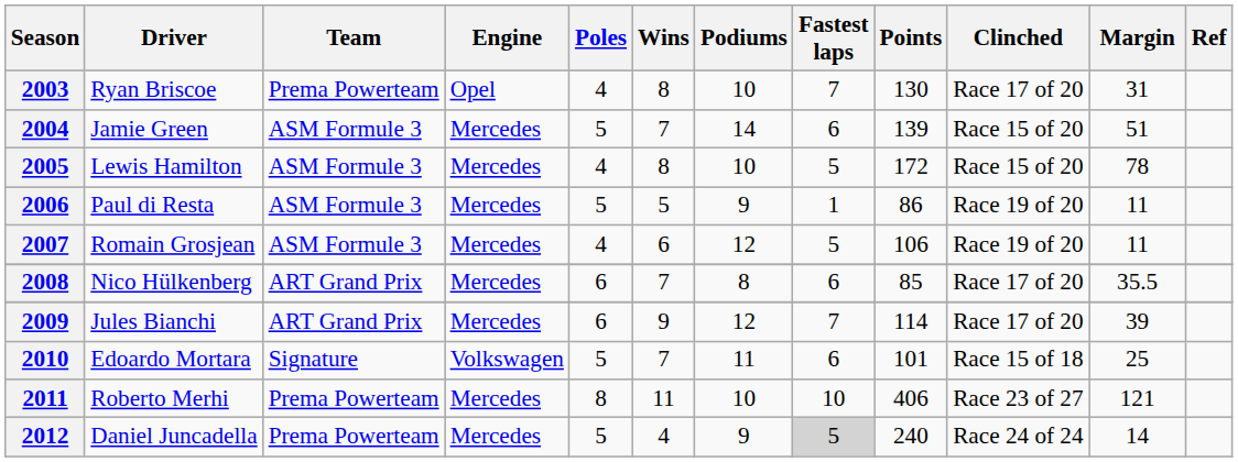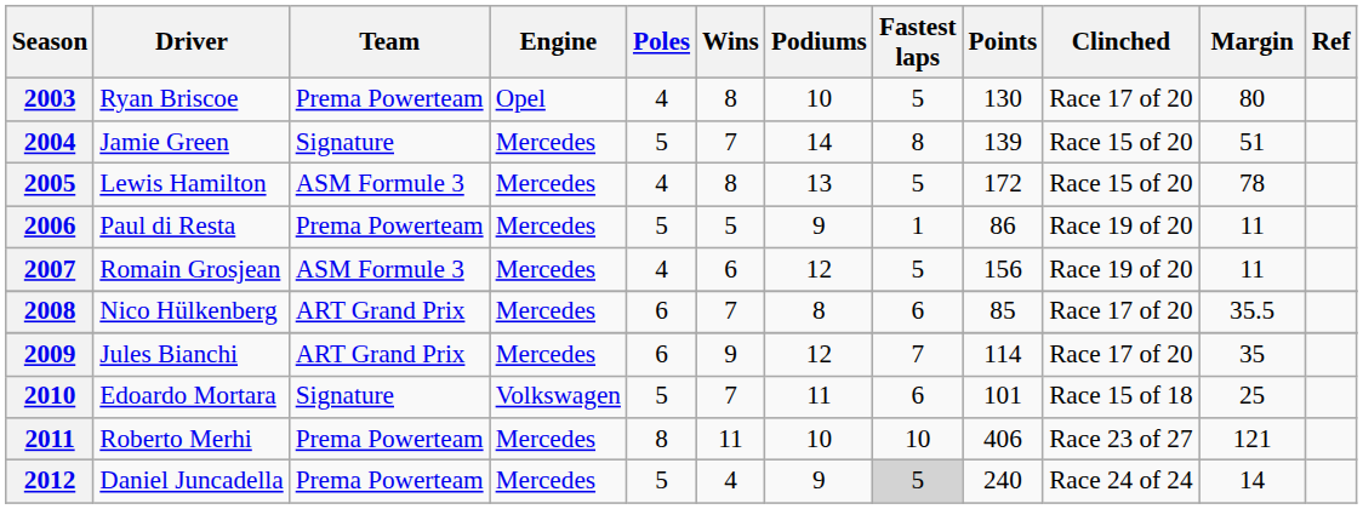 <table class="wikitable sortable" style="font-size:85%; text-align:center;">
 <tr>
 <th scope=col>Season</th>
 <th scope=col>Driver</th>
 <th scope=col>Team</th>
 <th scope=col>Engine</th>
 <th scope=col><a href='#'>Poles</a></th>
 <th scope=col>Wins</th>
 <th scope=col>Podiums</th>
 <th scope=col width="40">Fastest laps</th>
 <th scope=col>Points</th>
 <th scope=col>Clinched</th>
 <th scope=col width="50">Margin</th>
 <th scope=col class=unsortable>Ref</th>
 </tr>
 <tr>
 <th><a href='#'>2003</a></th>
 <td align=left> <a href='#'>Ryan Briscoe</a></td>
 <td align=left> <a href='#'>Prema Powerteam</a></td>
 <td align=left><a href='#'>Opel</a></td>
 <td>4</td>
 <td>8</td>
 <td>10</td>
-<td>7</td>
+<td>5</td>
 <td>130</td>
 <td>Race 17 of 20</td>
-<td>31</td>
+<td>80</td>
 <td></td>
 </tr>
 <tr>
 <th><a href='#'>2004</a></th>
 <td align=left> <a href='#'>Jamie Green</a></td>
-<td align=left> <a href='#'>ASM Formule 3</a></td>
+<td align=left> <a href='#'>Signature</a></td>
 <td align=left><a href='#'>Mercedes</a></td>
 <td>5</td>
 <td>7</td>
 <td>14</td>
-<td>6</td>
+<td>8</td>
 <td>139</td>
 <td>Race 15 of 20</td>
 <td>51</td>
 <td></td>
 </tr>
 <tr>
 <th><a href='#'>2005</a></th>
 <td align=left> <a href='#'>Lewis Hamilton</a></td>
 <td align=left> <a href='#'>ASM Formule 3</a></td>
 <td align=left><a href='#'>Mercedes</a></td>
 <td>4</td>
 <td>8</td>
-<td>10</td>
+<td>13</td>
 <td>5</td>
 <td>172</td>
 <td>Race 15 of 20</td>
 <td>78</td>
 <td></td>
 </tr>
 <tr>
 <th><a href='#'>2006</a></th>
 <td align=left> <a href='#'>Paul di Resta</a></td>
-<td align=left> <a href='#'>ASM Formule 3</a></td>
+<td align=left> <a href='#'>Prema Powerteam</a></td>
 <td align=left><a href='#'>Mercedes</a></td>
 <td>5</td>
 <td>5</td>
 <td>9</td>
 <td>1</td>
 <td>86</td>
 <td>Race 19 of 20</td>
 <td>11</td>
 <td></td>
 </tr>
 <tr>
 <th><a href='#'>2007</a></th>
 <td align=left> <a href='#'>Romain Grosjean</a></td>
 <td align=left> <a href='#'>ASM Formule 3</a></td>
 <td align=left><a href='#'>Mercedes</a></td>
 <td>4</td>
 <td>6</td>
 <td>12</td>
 <td>5</td>
-<td>106</td>
+<td>156</td>
 <td>Race 19 of 20</td>
 <td>11</td>
 <td></td>
 </tr>
 <tr>
 </tr>
 <tr>
 <th><a href='#'>2008</a></th>
 <td align=left> <a href='#'>Nico Hülkenberg</a></td>
 <td align=left> <a href='#'>ART Grand Prix</a></td>
 <td align=left><a href='#'>Mercedes</a></td>
 <td>6</td>
 <td>7</td>
 <td>8</td>
 <td>6</td>
 <td>85</td>
 <td>Race 17 of 20</td>
 <td>35.5</td>
 <td></td>
 </tr>
 <tr>
 </tr>
 <tr>
 <th><a href='#'>2009</a></th>
 <td align=left> <a href='#'>Jules Bianchi</a></td>
 <td align=left> <a href='#'>ART Grand Prix</a></td>
 <td align=left><a href='#'>Mercedes</a></td>
 <td>6</td>
 <td>9</td>
 <td>12</td>
 <td>7</td>
 <td>114</td>
 <td>Race 17 of 20</td>
-<td>39</td>
+<td>35</td>
 <td></td>
 </tr>
 <tr>
 <th><a href='#'>2010</a></th>
 <td align=left> <a href='#'>Edoardo Mortara</a></td>
 <td align=left> <a href='#'>Signature</a></td>
 <td align=left><a href='#'>Volkswagen</a></td>
 <td>5</td>
 <td>7</td>
 <td>11</td>
 <td>6</td>
 <td>101</td>
 <td>Race 15 of 18</td>
 <td>25</td>
 <td></td>
 </tr>
 <tr>
 <th><a href='#'>2011</a></th>
 <td align=left> <a href='#'>Roberto Merhi</a></td>
 <td align=left> <a href='#'>Prema Powerteam</a></td>
 <td align=left><a href='#'>Mercedes</a></td>
 <td>8</td>
 <td>11</td>
 <td>10</td>
 <td>10</td>
 <td>406</td>
 <td>Race 23 of 27</td>
 <td>121</td>
 <td></td>
 </tr>
 <tr>
 <th><a href='#'>2012</a></th>
 <td align=left> <a href='#'>Daniel Juncadella</a></td>
 <td align=left> <a href='#'>Prema Powerteam</a></td>
 <td align=left><a href='#'>Mercedes</a></td>
 <td>5</td>
 <td>4</td>
 <td>9</td>
 <td style="background: lightgrey;">5</td>
 <td>240</td>
 <td>Race 24 of 24</td>
 <td>14</td>
 <td></td>
 </tr>
 </table>
